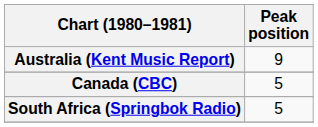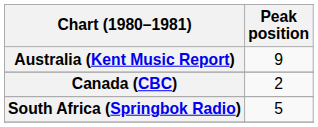 <table class="wikitable plainrowheaders sortable" style="text-align:center">
 <tr>
 <th scope="col">Chart (1980–1981)</th>
 <th scope="col">Peak<br>position</th>
 </tr>
 <tr>
 <th scope="row">Australia (<a href='#'>Kent Music Report</a>)</th>
 <td>9</td>
 </tr>
 <tr>
 </tr>
 <tr>
 </tr>
 <tr>
 <th scope="row">Canada (<a href='#'>CBC</a>)</th>
-<td>5</td>
+<td>2</td>
 </tr>
 <tr>
 </tr>
 <tr>
 </tr>
 <tr>
 </tr>
 <tr>
 </tr>
 <tr>
 <th scope="row">South Africa (<a href='#'>Springbok Radio</a>)</th>
 <td>5</td>
 </tr>
 <tr>
 </tr>
 <tr>
 </tr>
 <tr>
 </tr>
 <tr>
 </tr>
 <tr>
 </tr>
 <tr>
 </tr>
 </table>
